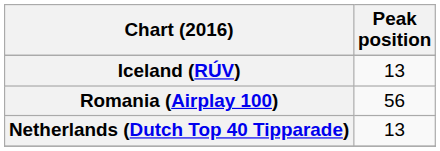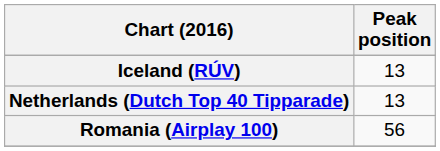 <table class="wikitable sortable plainrowheaders" style="text-align:center">
 <tr>
 <th scope="col">Chart (2016)</th>
 <th scope="col">Peak<br> position</th>
 </tr>
 <tr>
 </tr>
 <tr>
 </tr>
 <tr>
 </tr>
 <tr>
 <th scope="row">Iceland (<a href='#'>RÚV</a>)</th>
 <td>13</td>
 </tr>
 <tr>
+<th scope="row">Netherlands (<a href='#'>Dutch Top 40 Tipparade</a>)</th>
+<td>13</td>
+</tr>
+<tr>
 <th scope="row">Romania (<a href='#'>Airplay 100</a>)</th>
 <td>56</td>
-</tr>
-<tr>
-<th scope="row">Netherlands (<a href='#'>Dutch Top 40 Tipparade</a>)</th>
-<td>13</td>
 </tr>
 <tr>
 </tr>
 <tr>
 </tr>
 <tr>
 </tr>
 <tr>
 </tr>
 <tr>
 </tr>
 <tr>
 </tr>
 <tr>
 </tr>
 <tr>
 </tr>
 <tr>
 </tr>
 <tr>
 </tr>
 <tr>
 </tr>
 <tr>
 </tr>
 </table>
